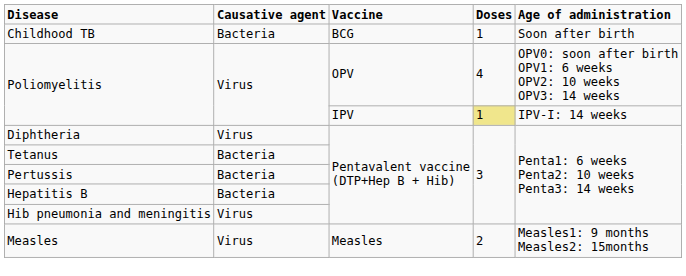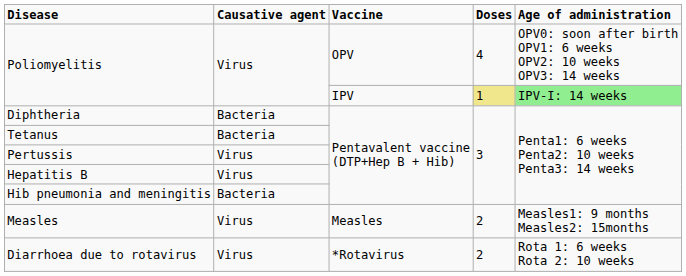 <table class="wikitable">
 <tr>
 <td><strong>Disease</strong></td>
 <td><strong>Causative agent</strong></td>
 <td><strong>Vaccine</strong></td>
 <td><strong>Doses</strong></td>
 <td><strong>Age of administration</strong></td>
-</tr>
-<tr>
-<td>Childhood TB</td>
-<td>Bacteria</td>
-<td>BCG</td>
-<td>1</td>
-<td>Soon after birth</td>
 </tr>
 <tr>
 <td rowspan="2">Poliomyelitis</td>
 <td rowspan="2">Virus</td>
 <td>OPV</td>
 <td>4</td>
 <td>OPV0: soon after birth<br>OPV1: 6 weeks<br>OPV2: 10 weeks<br>OPV3: 14 weeks</td>
 </tr>
 <tr>
 <td>IPV</td>
 <td style="background: khaki;">1</td>
-<td>IPV-I: 14 weeks</td>
+<td style="background: lightgreen;">IPV-I: 14 weeks</td>
 </tr>
 <tr>
 <td>Diphtheria</td>
-<td>Virus</td>
+<td>Bacteria</td>
 <td rowspan="5">Pentavalent vaccine<br>(DTP+Hep B + Hib)</td>
 <td rowspan="5">3</td>
 <td rowspan="5">Penta1: 6 weeks<br>Penta2: 10 weeks<br>Penta3: 14 weeks</td>
 </tr>
 <tr>
 <td>Tetanus</td>
 <td>Bacteria</td>
 </tr>
 <tr>
 <td>Pertussis</td>
-<td>Bacteria</td>
+<td>Virus</td>
 </tr>
 <tr>
 <td>Hepatitis B</td>
-<td>Bacteria</td>
+<td>Virus</td>
 </tr>
 <tr>
 <td>Hib pneumonia and meningitis</td>
-<td>Virus</td>
+<td>Bacteria</td>
 </tr>
 <tr>
 <td>Measles</td>
 <td>Virus</td>
 <td>Measles</td>
 <td>2</td>
 <td>Measles1: 9 months<br>Measles2: 15months</td>
 </tr>
+<tr>
+<td>Diarrhoea due to rotavirus</td>
+<td>Virus</td>
+<td>*Rotavirus</td>
+<td>2</td>
+<td>Rota 1: 6 weeks<br>Rota 2: 10 weeks</td>
+</tr>
 </table>
